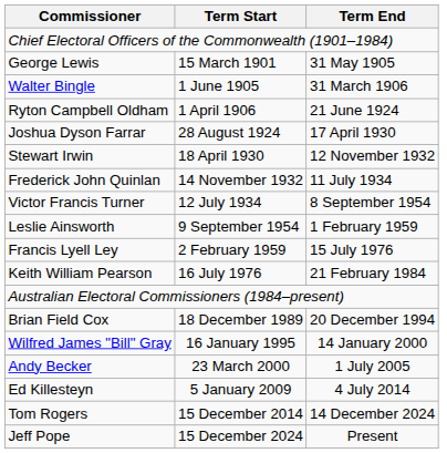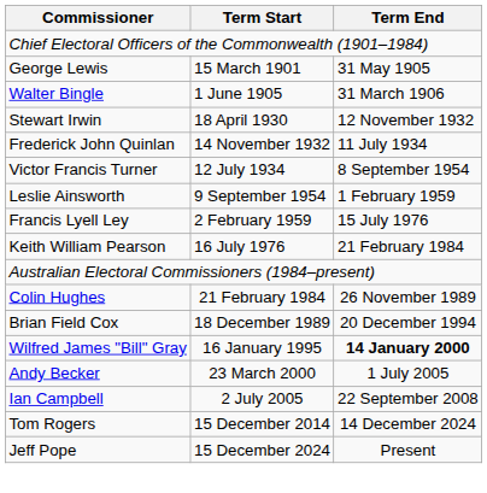 <table class="wikitable sortable">
 <tr>
 <th>Commissioner</th>
 <th>Term Start</th>
 <th>Term End</th>
 </tr>
 <tr>
 <td colspan=3><em>Chief Electoral Officers of the Commonwealth (1901–1984)</em></td>
 </tr>
 <tr>
 <td>George Lewis</td>
 <td>15 March 1901</td>
 <td>31 May 1905</td>
 </tr>
 <tr>
 <td><a href='#'>Walter Bingle</a></td>
 <td>1 June 1905</td>
 <td>31 March 1906</td>
-</tr>
-<tr>
-<td>Ryton Campbell Oldham</td>
-<td>1 April 1906</td>
-<td>21 June 1924</td>
-</tr>
-<tr>
-<td>Joshua Dyson Farrar</td>
-<td>28 August 1924</td>
-<td>17 April 1930</td>
 </tr>
 <tr>
 <td>Stewart Irwin</td>
 <td>18 April 1930</td>
 <td>12 November 1932</td>
 </tr>
 <tr>
 <td>Frederick John Quinlan</td>
 <td>14 November 1932</td>
 <td>11 July 1934</td>
 </tr>
 <tr>
 <td>Victor Francis Turner</td>
 <td>12 July 1934</td>
 <td>8 September 1954</td>
 </tr>
 <tr>
 <td>Leslie Ainsworth</td>
 <td>9 September 1954</td>
 <td>1 February 1959</td>
 </tr>
 <tr>
 <td>Francis Lyell Ley</td>
 <td>2 February 1959</td>
 <td>15 July 1976</td>
 </tr>
 <tr>
 <td>Keith William Pearson</td>
 <td>16 July 1976</td>
 <td>21 February 1984</td>
 </tr>
 <tr>
 <td colspan=3><em>Australian Electoral Commissioners (1984–present)</em></td>
 </tr>
 <tr>
+<td><a href='#'>Colin Hughes</a></td>
+<td style="text-align:center;">21 February 1984</td>
+<td style="text-align:center;">26 November 1989</td>
+</tr>
+<tr>
 <td>Brian Field Cox</td>
 <td style="text-align:center;">18 December 1989</td>
 <td style="text-align:center;">20 December 1994</td>
 </tr>
 <tr>
 <td><a href='#'>Wilfred James "Bill" Gray</a></td>
 <td style="text-align:center;">16 January 1995</td>
-<td style="text-align:center;">14 January 2000</td>
+<td style="text-align:center;"><strong>14 January 2000</strong></td>
 </tr>
 <tr>
 <td><a href='#'>Andy Becker</a></td>
 <td style="text-align:center;">23 March 2000</td>
 <td style="text-align:center;">1 July 2005</td>
 </tr>
 <tr>
-<td>Ed Killesteyn</td>
-<td style="text-align:center;">5 January 2009</td>
-<td style="text-align:center;">4 July 2014</td>
+<td><a href='#'>Ian Campbell</a></td>
+<td style="text-align:center;">2 July 2005</td>
+<td style="text-align:center;">22 September 2008</td>
 </tr>
 <tr>
 <td>Tom Rogers</td>
 <td style="text-align:center;">15 December 2014</td>
 <td style="text-align:center;">14 December 2024</td>
 </tr>
 <tr>
 <td>Jeff Pope</td>
 <td style="text-align:center;">15 December 2024</td>
 <td style="text-align:center;">Present</td>
 </tr>
 </table>
